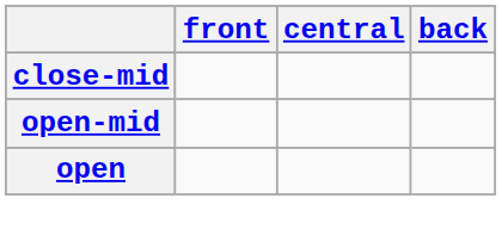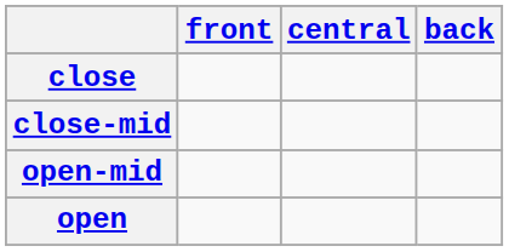 <table class="wikitable" border="1">
 <tr>
 <th></th>
 <th><a href='#'>front</a></th>
 <th><a href='#'>central</a></th>
 <th><a href='#'>back</a></th>
+</tr>
+<tr align="center">
+<th><a href='#'>close</a></th>
+<td></td>
+<td></td>
+<td></td>
 </tr>
 <tr align="center">
 <th><a href='#'>close-mid</a></th>
 <td></td>
 <td></td>
 <td></td>
 </tr>
 <tr align="center">
 <th><a href='#'>open-mid</a></th>
 <td></td>
 <td></td>
 <td></td>
 </tr>
 <tr align="center">
 <th><a href='#'>open</a></th>
 <td></td>
 <td></td>
 <td></td>
 </tr>
 </table>
